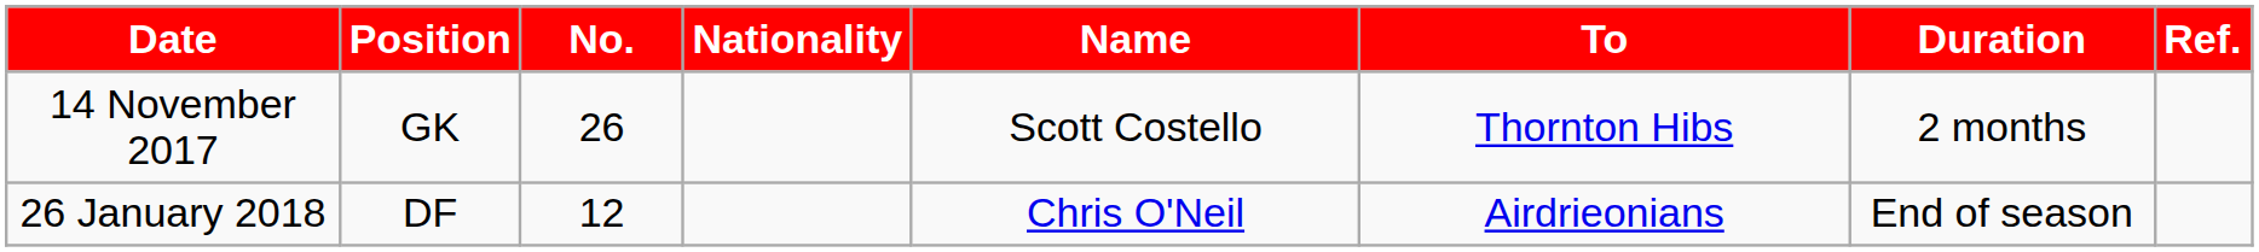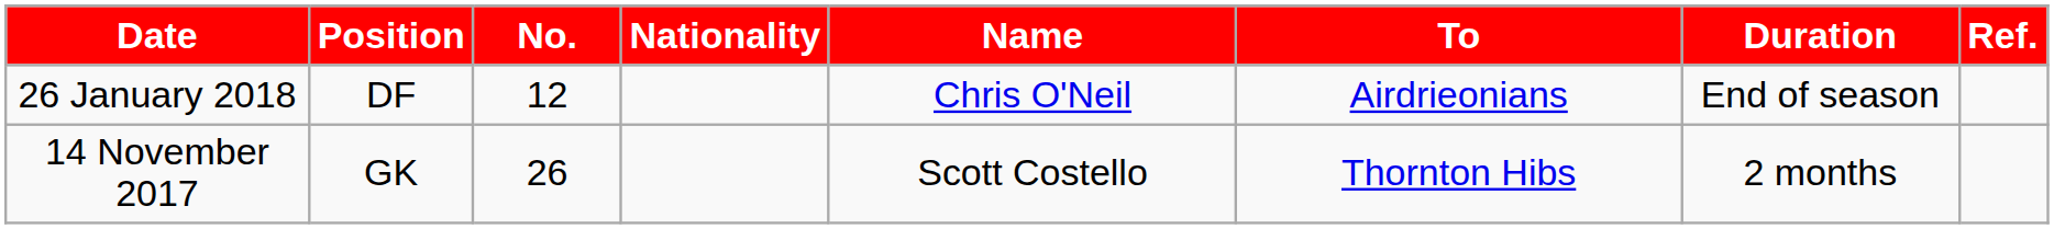 <table class="wikitable"  style="text-align:center; font-size:90%; ">
 <tr>
 <th style="background:red; color:white; width:110px;">Date</th>
 <th style="background:red; color:white; width:50px;">Position</th>
 <th style="background:red; color:white; width:50px;">No.</th>
 <th style="background:red; color:white; width:50px;">Nationality</th>
 <th style="background:red; color:white; width:150px;">Name</th>
 <th style="background:red; color:white; width:165px;">To</th>
 <th style="background:red; color:white; width:100px;">Duration</th>
 <th style="background:red; color:white; width:25px;">Ref.</th>
 </tr>
 <tr>
+<td>26 January 2018</td>
+<td>DF</td>
+<td>12</td>
+<td></td>
+<td><a href='#'>Chris O'Neil</a></td>
+<td><a href='#'>Airdrieonians</a></td>
+<td>End of season</td>
+<td></td>
+</tr>
+<tr>
 <td>14 November 2017</td>
 <td>GK</td>
 <td>26</td>
 <td></td>
 <td>Scott Costello</td>
 <td><a href='#'>Thornton Hibs</a></td>
 <td>2 months</td>
 <td></td>
 </tr>
-<tr>
-<td>26 January 2018</td>
-<td>DF</td>
-<td>12</td>
-<td></td>
-<td><a href='#'>Chris O'Neil</a></td>
-<td><a href='#'>Airdrieonians</a></td>
-<td>End of season</td>
-<td></td>
-</tr>
 </table>
